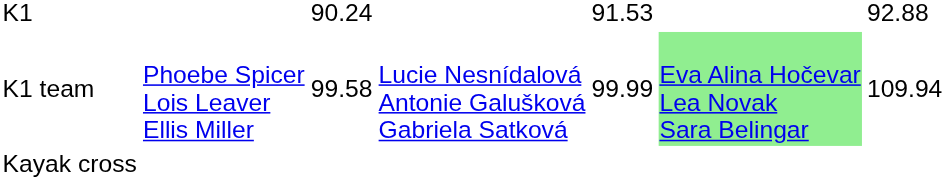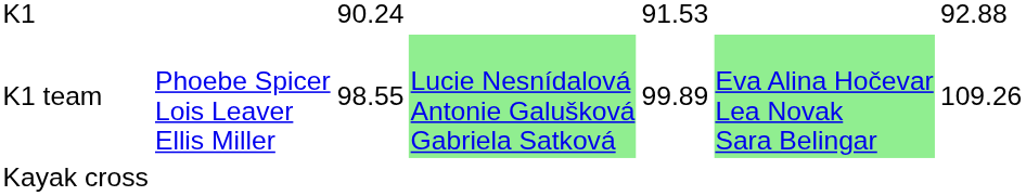 <table>
 <tr>
 <td>K1</td>
 <td></td>
 <td>90.24</td>
 <td></td>
 <td>91.53</td>
 <td></td>
 <td>92.88</td>
 </tr>
 <tr>
 <td>K1 team</td>
 <td><br><a href='#'>Phoebe Spicer</a><br><a href='#'>Lois Leaver</a><br><a href='#'>Ellis Miller</a></td>
-<td>99.58</td>
-<td><br><a href='#'>Lucie Nesnídalová</a><br><a href='#'>Antonie Galušková</a><br><a href='#'>Gabriela Satková</a></td>
-<td>99.99</td>
+<td>98.55</td>
+<td style="background: lightgreen;"><br><a href='#'>Lucie Nesnídalová</a><br><a href='#'>Antonie Galušková</a><br><a href='#'>Gabriela Satková</a></td>
+<td>99.89</td>
 <td style="background: lightgreen;"><br><a href='#'>Eva Alina Hočevar</a><br><a href='#'>Lea Novak</a><br><a href='#'>Sara Belingar</a></td>
-<td>109.94</td>
+<td>109.26</td>
 </tr>
 <tr>
 <td>Kayak cross</td>
 <td></td>
 <td></td>
 <td></td>
 <td></td>
 <td></td>
 <td></td>
 </tr>
 </table>
